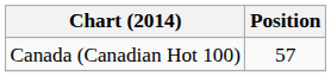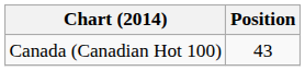 <table class="wikitable">
 <tr>
 <th>Chart (2014)</th>
 <th>Position</th>
 </tr>
 <tr>
 <td>Canada (Canadian Hot 100)</td>
-<td align=center>57</td>
+<td align=center>43</td>
 </tr>
 <tr>
 </tr>
 </table>
